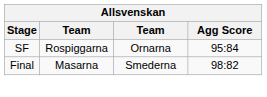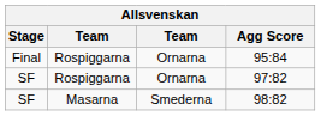 <table class="wikitable">
 <tr>
 <th colspan="4">Allsvenskan</th>
 </tr>
 <tr>
 <th width=20>Stage</th>
 <th width=100>Team</th>
 <th width=100>Team</th>
 <th width=100>Agg Score</th>
 </tr>
 <tr align=center>
-<td>SF</td>
+<td>Final</td>
 <td>Rospiggarna</td>
 <td>Ornarna</td>
 <td>95:84</td>
 </tr>
 <tr align=center>
-<td>Final</td>
+<td>SF</td>
+<td>Rospiggarna</td>
+<td>Ornarna</td>
+<td>97:82</td>
+</tr>
+<tr align=center>
+<td>SF</td>
 <td>Masarna</td>
 <td>Smederna</td>
 <td>98:82</td>
 </tr>
 </table>
